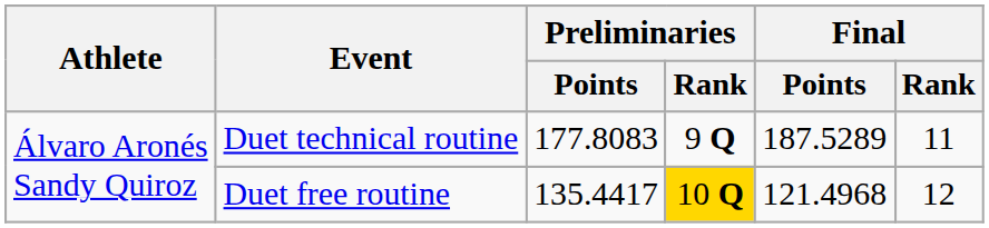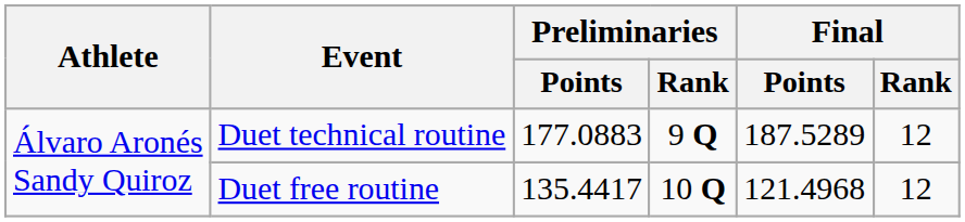 <table class="wikitable" style="text-align:center; font-size:90%; ">
 <tr>
 <th rowspan="2">Athlete</th>
 <th rowspan="2">Event</th>
 <th colspan="2">Preliminaries</th>
 <th colspan="2">Final</th>
 </tr>
 <tr style="font-size:95%">
 <th>Points</th>
 <th>Rank</th>
 <th>Points</th>
 <th>Rank</th>
 </tr>
 <tr>
 <td align=left rowspan=2><a href='#'>Álvaro Aronés</a><br> <a href='#'>Sandy Quiroz</a></td>
 <td align=left><a href='#'>Duet technical routine</a></td>
-<td>177.8083</td>
+<td>177.0883</td>
 <td>9 <strong>Q</strong></td>
 <td>187.5289</td>
-<td>11</td>
+<td>12</td>
 </tr>
 <tr>
 <td align=left><a href='#'>Duet free routine</a></td>
 <td>135.4417</td>
-<td style="background: gold;">10 <strong>Q</strong></td>
+<td>10 <strong>Q</strong></td>
 <td>121.4968</td>
 <td>12</td>
 </tr>
 </table>
